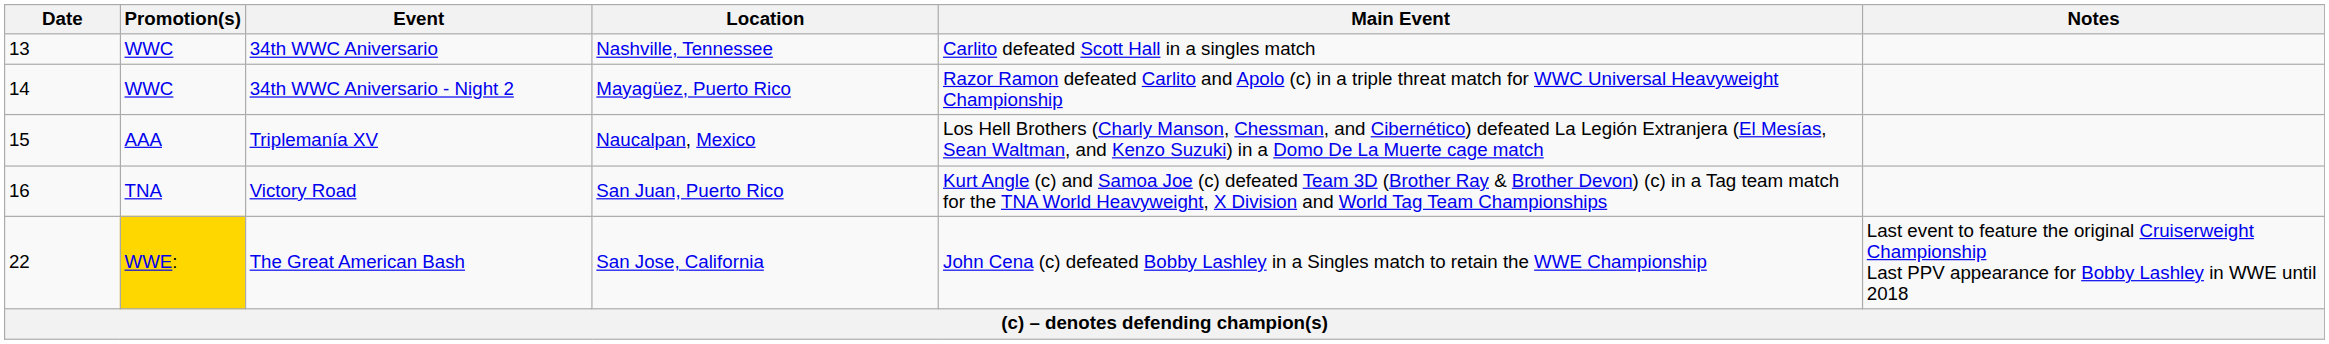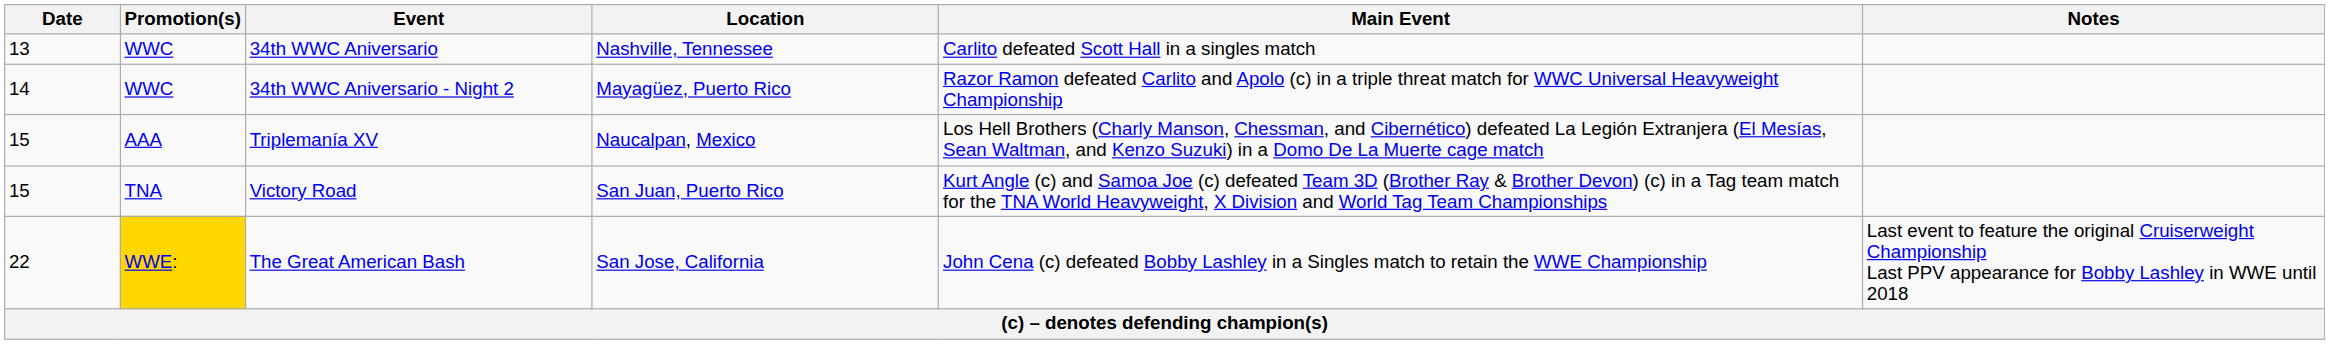 <table class="wikitable" style="width:100%;">
 <tr>
 <th width=5%>Date</th>
 <th width=5%>Promotion(s)</th>
 <th width=15%>Event</th>
 <th width=15%>Location</th>
 <th width=40%>Main Event</th>
 <th width=20%>Notes</th>
 </tr>
 <tr>
 <td>13</td>
 <td><a href='#'>WWC</a></td>
 <td><a href='#'>34th WWC Aniversario</a></td>
 <td><a href='#'>Nashville, Tennessee</a></td>
 <td><a href='#'>Carlito</a> defeated <a href='#'>Scott Hall</a> in a singles match</td>
 <td></td>
 </tr>
 <tr>
 <td>14</td>
 <td><a href='#'>WWC</a></td>
 <td><a href='#'>34th WWC Aniversario - Night 2</a></td>
 <td><a href='#'>Mayagüez, Puerto Rico</a></td>
 <td><a href='#'>Razor Ramon</a> defeated <a href='#'>Carlito</a> and <a href='#'>Apolo</a> (c) in a triple threat match for <a href='#'>WWC Universal Heavyweight Championship</a></td>
 <td></td>
 </tr>
 <tr>
 <td>15</td>
 <td><a href='#'>AAA</a></td>
 <td><a href='#'>Triplemanía XV</a></td>
 <td><a href='#'>Naucalpan</a>, <a href='#'>Mexico</a></td>
 <td>Los Hell Brothers (<a href='#'>Charly Manson</a>, <a href='#'>Chessman</a>, and <a href='#'>Cibernético</a>) defeated La Legión Extranjera (<a href='#'>El Mesías</a>, <a href='#'>Sean Waltman</a>, and <a href='#'>Kenzo Suzuki</a>) in a <a href='#'>Domo De La Muerte cage match</a></td>
 <td></td>
 </tr>
 <tr>
-<td>16</td>
+<td>15</td>
 <td><a href='#'>TNA</a></td>
 <td><a href='#'>Victory Road</a></td>
 <td><a href='#'>San Juan, Puerto Rico</a></td>
 <td><a href='#'>Kurt Angle</a> (c) and <a href='#'>Samoa Joe</a> (c) defeated <a href='#'>Team 3D</a> (<a href='#'>Brother Ray</a> & <a href='#'>Brother Devon</a>) (c) in a Tag team match for the <a href='#'>TNA World Heavyweight</a>, <a href='#'>X Division</a> and <a href='#'>World Tag Team Championships</a></td>
 <td></td>
 </tr>
 <tr>
 <td>22</td>
 <td style="background: gold;"><a href='#'>WWE</a>:<br></td>
 <td><a href='#'>The Great American Bash</a></td>
 <td><a href='#'>San Jose, California</a></td>
 <td><a href='#'>John Cena</a> (c) defeated <a href='#'>Bobby Lashley</a> in a Singles match to retain the <a href='#'>WWE Championship</a></td>
 <td>Last event to feature the original <a href='#'>Cruiserweight Championship</a><br>Last PPV appearance for <a href='#'>Bobby Lashley</a> in WWE until 2018</td>
 </tr>
 <tr>
 <th colspan="6">(c) – denotes defending champion(s)</th>
 </tr>
 </table>
